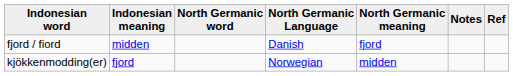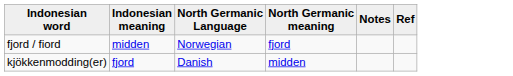 <table class="wikitable">
 <tr>
 <th style="background:#efefef;">Indonesian<br>word</th>
 <th style="background:#efefef;">Indonesian<br>meaning</th>
-<th style="background:#efefef;">North Germanic<br>word</th>
 <th style="background:#efefef;">North Germanic<br>Language</th>
 <th style="background:#efefef;">North Germanic<br>meaning</th>
 <th style="background:#efefef;">Notes</th>
 <th style="background:#efefef;">Ref</th>
 </tr>
 <tr>
 <td>fjord / fiord</td>
 <td><a href='#'>midden</a></td>
-<td></td>
-<td><a href='#'>Danish</a></td>
+<td><a href='#'>Norwegian</a></td>
 <td><a href='#'>fjord</a></td>
 <td></td>
 <td></td>
 </tr>
 <tr>
 <td>kjökkenmodding(er)</td>
 <td><a href='#'>fjord</a></td>
-<td></td>
-<td><a href='#'>Norwegian</a></td>
+<td><a href='#'>Danish</a></td>
 <td><a href='#'>midden</a></td>
 <td></td>
 <td></td>
 </tr>
 </table>
